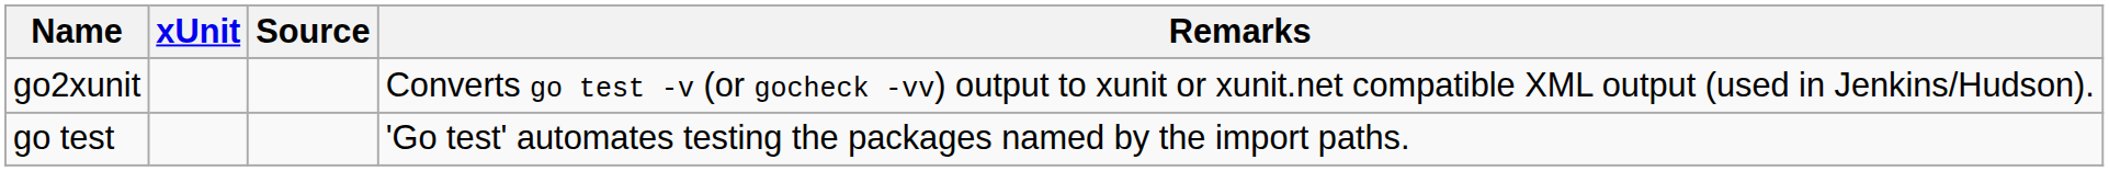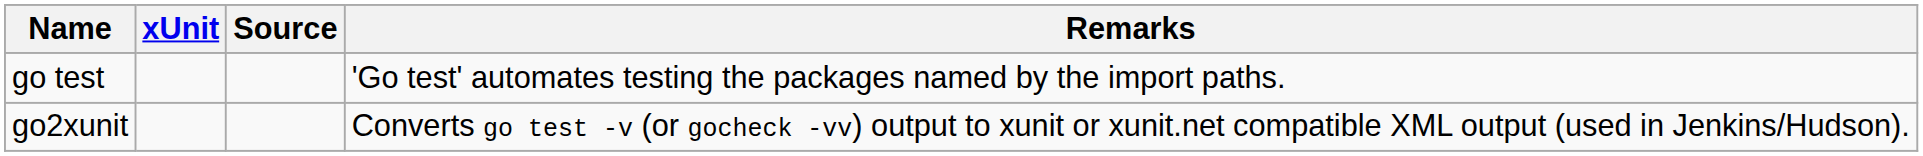 <table class="wikitable">
 <tr>
 <th>Name</th>
 <th><a href='#'>xUnit</a></th>
 <th>Source</th>
 <th>Remarks</th>
 </tr>
 <tr>
+<td>go test</td>
+<td></td>
+<td></td>
+<td>'Go test' automates testing the packages named by the import paths.</td>
+</tr>
+<tr>
 <td>go2xunit</td>
 <td></td>
 <td></td>
 <td>Converts <code>go test -v</code> (or <code>gocheck -vv</code>) output to xunit or xunit.net compatible XML output (used in Jenkins/Hudson).</td>
 </tr>
-<tr>
-<td>go test</td>
-<td></td>
-<td></td>
-<td>'Go test' automates testing the packages named by the import paths.</td>
-</tr>
 </table>
